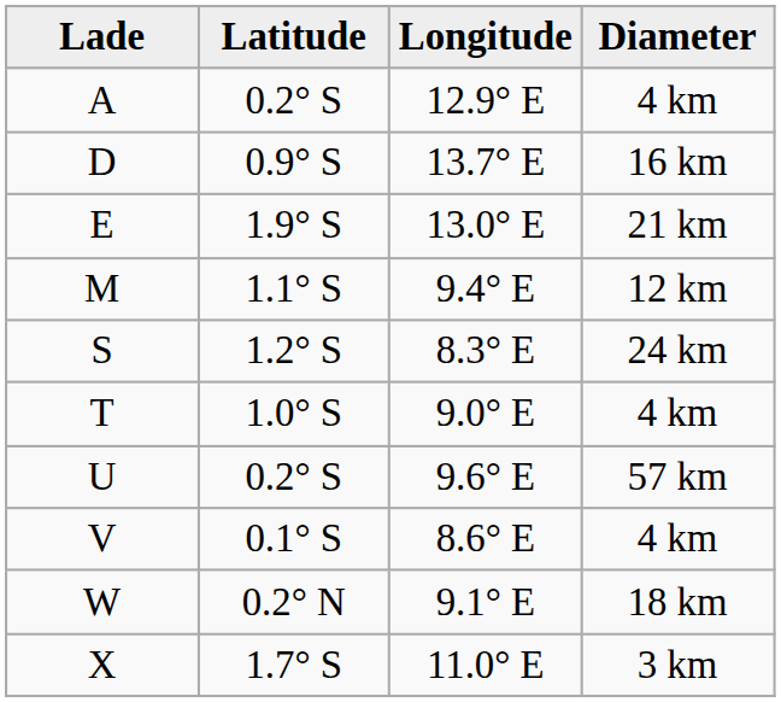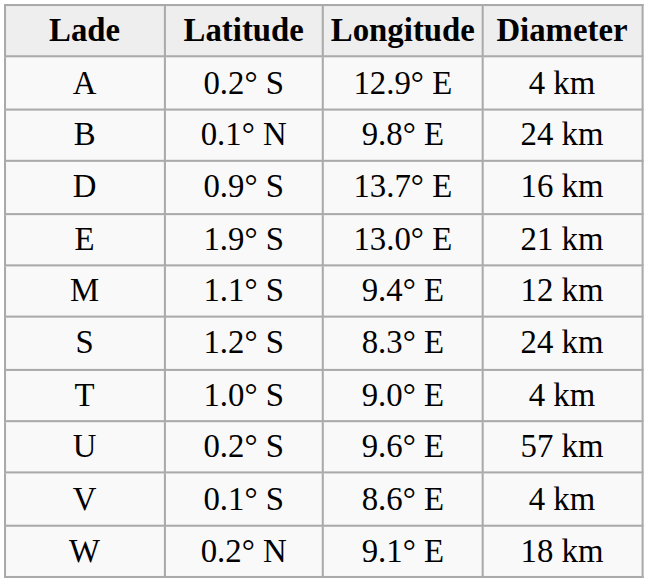 <table class="wikitable">
 <tr>
 <th width="25%" style="background:#eeeeee;">Lade</th>
 <th width="25%" style="background:#eeeeee;">Latitude</th>
 <th width="25%" style="background:#eeeeee;">Longitude</th>
 <th width="25%" style="background:#eeeeee;">Diameter</th>
 </tr>
 <tr>
 <td align="center">A</td>
 <td align="center">0.2° S</td>
 <td align="center">12.9° E</td>
 <td align="center">4 km</td>
+</tr>
+<tr>
+<td align="center">B</td>
+<td align="center">0.1° N</td>
+<td align="center">9.8° E</td>
+<td align="center">24 km</td>
 </tr>
 <tr>
 <td align="center">D</td>
 <td align="center">0.9° S</td>
 <td align="center">13.7° E</td>
 <td align="center">16 km</td>
 </tr>
 <tr>
 <td align="center">E</td>
 <td align="center">1.9° S</td>
 <td align="center">13.0° E</td>
 <td align="center">21 km</td>
 </tr>
 <tr>
 <td align="center">M</td>
 <td align="center">1.1° S</td>
 <td align="center">9.4° E</td>
 <td align="center">12 km</td>
 </tr>
 <tr>
 <td align="center">S</td>
 <td align="center">1.2° S</td>
 <td align="center">8.3° E</td>
 <td align="center">24 km</td>
 </tr>
 <tr>
 <td align="center">T</td>
 <td align="center">1.0° S</td>
 <td align="center">9.0° E</td>
 <td align="center">4 km</td>
 </tr>
 <tr>
 <td align="center">U</td>
 <td align="center">0.2° S</td>
 <td align="center">9.6° E</td>
 <td align="center">57 km</td>
 </tr>
 <tr>
 <td align="center">V</td>
 <td align="center">0.1° S</td>
 <td align="center">8.6° E</td>
 <td align="center">4 km</td>
 </tr>
 <tr>
 <td align="center">W</td>
 <td align="center">0.2° N</td>
 <td align="center">9.1° E</td>
 <td align="center">18 km</td>
 </tr>
-<tr>
-<td align="center">X</td>
-<td align="center">1.7° S</td>
-<td align="center">11.0° E</td>
-<td align="center">3 km</td>
-</tr>
 </table>
